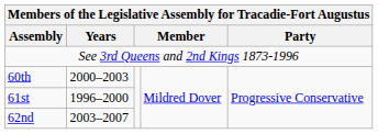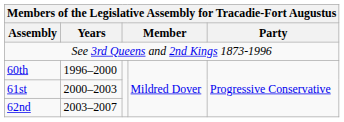 <table class="wikitable" align=centre>
 <tr>
 <th colspan=5>Members of the Legislative Assembly for Tracadie-Fort Augustus</th>
 </tr>
 <tr>
 <th>Assembly</th>
 <th>Years</th>
 <th colspan="2">Member</th>
 <th>Party</th>
 </tr>
 <tr>
 <td align="center" colspan=5><em>See <a href='#'>3rd Queens</a> and <a href='#'>2nd Kings</a> 1873-1996</em></td>
 </tr>
 <tr>
 <td><a href='#'>60th</a></td>
-<td>2000–2003</td>
+<td>1996–2000</td>
 <td rowspan=3 ></td>
 <td rowspan=3><a href='#'>Mildred Dover</a></td>
 <td rowspan=3><a href='#'>Progressive Conservative</a></td>
 </tr>
 <tr>
 <td><a href='#'>61st</a></td>
-<td>1996–2000</td>
+<td>2000–2003</td>
 </tr>
 <tr>
 <td><a href='#'>62nd</a></td>
 <td>2003–2007</td>
 </tr>
 </table>
